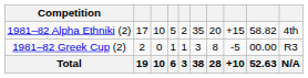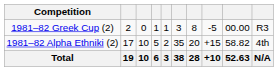 <table class="wikitable" style="text-align:center">
 <tr>
 <th>Competition</th>
 <th></th>
 <th></th>
 <th></th>
 <th></th>
 <th></th>
 <th></th>
 <th></th>
 <th></th>
 <th></th>
 </tr>
 <tr>
+<td><a href='#'>1981–82 Greek Cup</a> (2)</td>
+<td>2</td>
+<td>0</td>
+<td>1</td>
+<td>1</td>
+<td>3</td>
+<td>8</td>
+<td>-5</td>
+<td>00.00</td>
+<td>R3</td>
+</tr>
+<tr>
 <td><a href='#'>1981–82 Alpha Ethniki</a> (2)</td>
 <td>17</td>
 <td>10</td>
 <td>5</td>
 <td>2</td>
 <td>35</td>
 <td>20</td>
 <td>+15</td>
 <td>58.82</td>
 <td>4th</td>
-</tr>
-<tr>
-<td><a href='#'>1981–82 Greek Cup</a> (2)</td>
-<td>2</td>
-<td>0</td>
-<td>1</td>
-<td>1</td>
-<td>3</td>
-<td>8</td>
-<td>-5</td>
-<td>00.00</td>
-<td>R3</td>
 </tr>
 <tr>
 <th>Total</th>
 <th>19</th>
 <th>10</th>
 <th>6</th>
 <th>3</th>
 <th>38</th>
 <th>28</th>
 <th>+10</th>
 <th>52.63</th>
 <th>N/A</th>
 </tr>
 </table>
